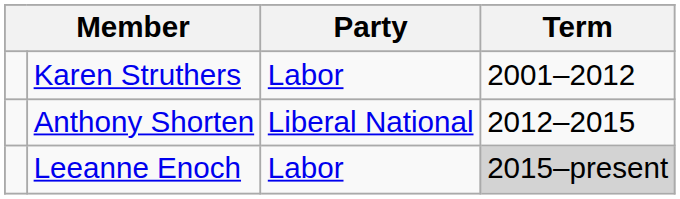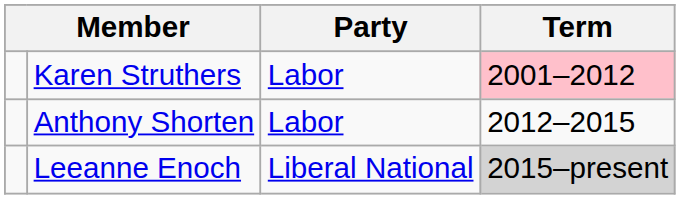 <table class="wikitable">
 <tr>
 <th colspan="2">Member</th>
 <th>Party</th>
 <th>Term</th>
 </tr>
 <tr>
 <td> </td>
 <td><a href='#'>Karen Struthers</a></td>
 <td><a href='#'>Labor</a></td>
-<td>2001–2012</td>
+<td style="background: pink;">2001–2012</td>
 </tr>
 <tr>
 <td></td>
 <td><a href='#'>Anthony Shorten</a></td>
-<td><a href='#'>Liberal National</a></td>
+<td><a href='#'>Labor</a></td>
 <td>2012–2015</td>
 </tr>
 <tr>
 <td> </td>
 <td><a href='#'>Leeanne Enoch</a></td>
-<td><a href='#'>Labor</a></td>
+<td><a href='#'>Liberal National</a></td>
 <td style="background: lightgrey;">2015–present</td>
 </tr>
 </table>
